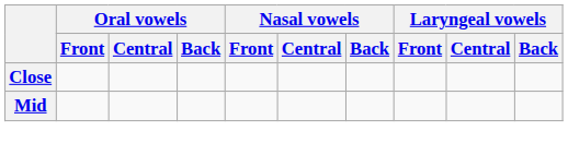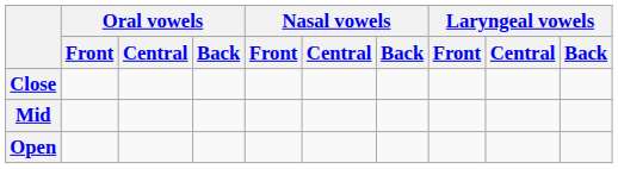 <table class="wikitable" style="text-align:center">
 <tr>
 <th rowspan="2"></th>
 <th colspan="3"><a href='#'>Oral vowels</a></th>
 <th colspan="3"><a href='#'>Nasal vowels</a></th>
 <th colspan="3"><a href='#'>Laryngeal vowels</a></th>
 </tr>
 <tr>
 <th><a href='#'>Front</a></th>
 <th><a href='#'>Central</a></th>
 <th><a href='#'>Back</a></th>
 <th><a href='#'>Front</a></th>
 <th><a href='#'>Central</a></th>
 <th><a href='#'>Back</a></th>
 <th><a href='#'>Front</a></th>
 <th><a href='#'>Central</a></th>
 <th><a href='#'>Back</a></th>
 </tr>
 <tr>
 <th><a href='#'>Close</a></th>
 <td></td>
 <td></td>
 <td></td>
 <td></td>
 <td></td>
 <td></td>
 <td></td>
 <td></td>
 <td></td>
 </tr>
 <tr>
 <th><a href='#'>Mid</a></th>
 <td></td>
 <td></td>
 <td></td>
 <td></td>
 <td></td>
 <td></td>
 <td></td>
 <td></td>
 <td></td>
 </tr>
+<tr>
+<th><a href='#'>Open</a></th>
+<td></td>
+<td></td>
+<td></td>
+<td></td>
+<td></td>
+<td></td>
+<td></td>
+<td></td>
+<td></td>
+</tr>
 </table>
